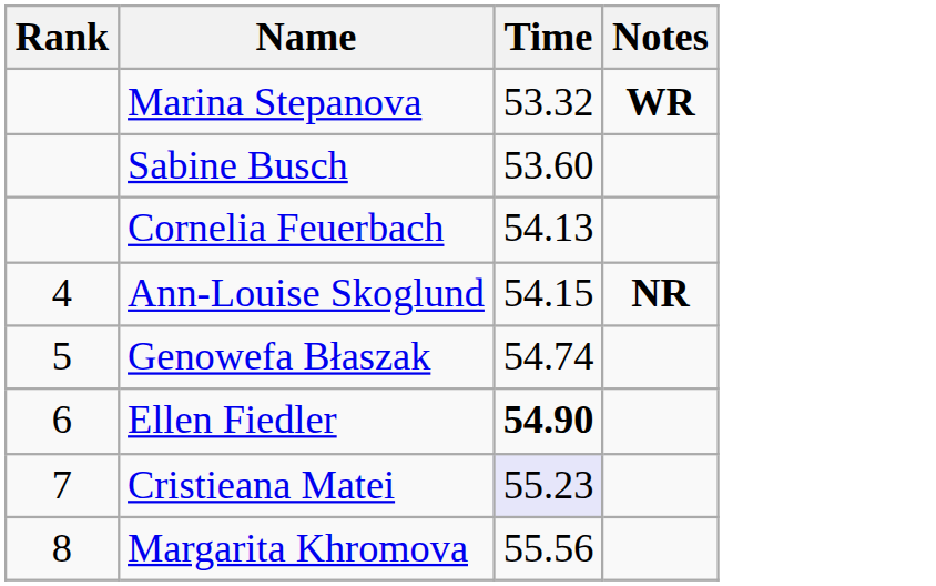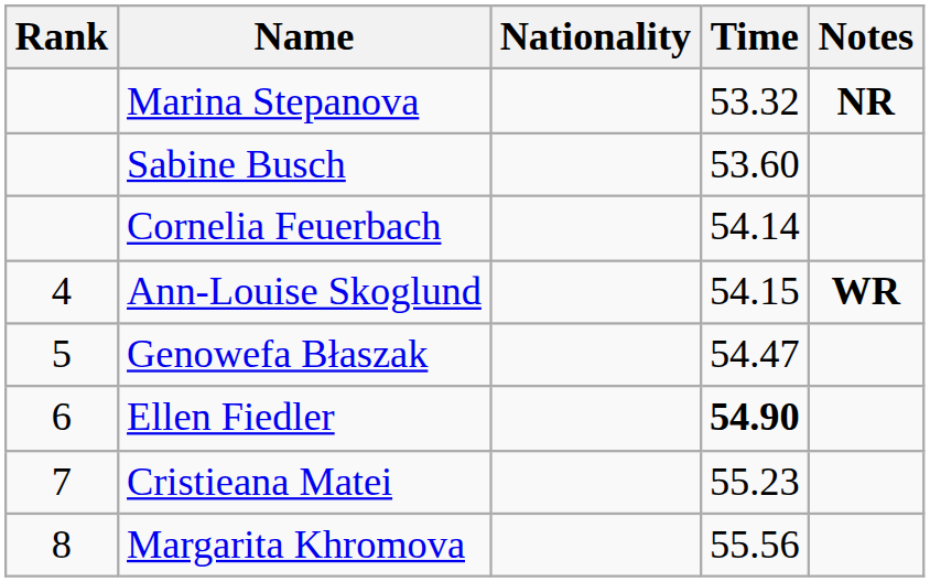 <table class="wikitable sortable" style="text-align:center">
 <tr>
 <th>Rank</th>
 <th>Name</th>
+<th>Nationality</th>
 <th>Time</th>
 <th>Notes</th>
 </tr>
 <tr>
 <td></td>
 <td align=left><a href='#'>Marina Stepanova</a></td>
+<td align=left></td>
 <td>53.32</td>
-<td><strong>WR</strong></td>
+<td><strong>NR</strong></td>
 </tr>
 <tr>
 <td></td>
 <td align=left><a href='#'>Sabine Busch</a></td>
+<td align=left></td>
 <td>53.60</td>
 <td></td>
 </tr>
 <tr>
 <td></td>
 <td align=left><a href='#'>Cornelia Feuerbach</a></td>
-<td>54.13</td>
+<td align=left></td>
+<td>54.14</td>
 <td></td>
 </tr>
 <tr>
 <td>4</td>
 <td align=left><a href='#'>Ann-Louise Skoglund</a></td>
+<td align=left></td>
 <td>54.15</td>
-<td><strong>NR</strong></td>
+<td><strong>WR</strong></td>
 </tr>
 <tr>
 <td>5</td>
 <td align=left><a href='#'>Genowefa Błaszak</a></td>
-<td>54.74</td>
+<td align=left></td>
+<td>54.47</td>
 <td></td>
 </tr>
 <tr>
 <td>6</td>
 <td align=left><a href='#'>Ellen Fiedler</a></td>
+<td align=left></td>
 <td><strong>54.90</strong></td>
 <td></td>
 </tr>
 <tr>
 <td>7</td>
 <td align=left><a href='#'>Cristieana Matei</a></td>
-<td style="background: lavender;">55.23</td>
+<td align=left></td>
+<td>55.23</td>
 <td></td>
 </tr>
 <tr>
 <td>8</td>
 <td align=left><a href='#'>Margarita Khromova</a></td>
+<td align=left></td>
 <td>55.56</td>
 <td></td>
 </tr>
 </table>
